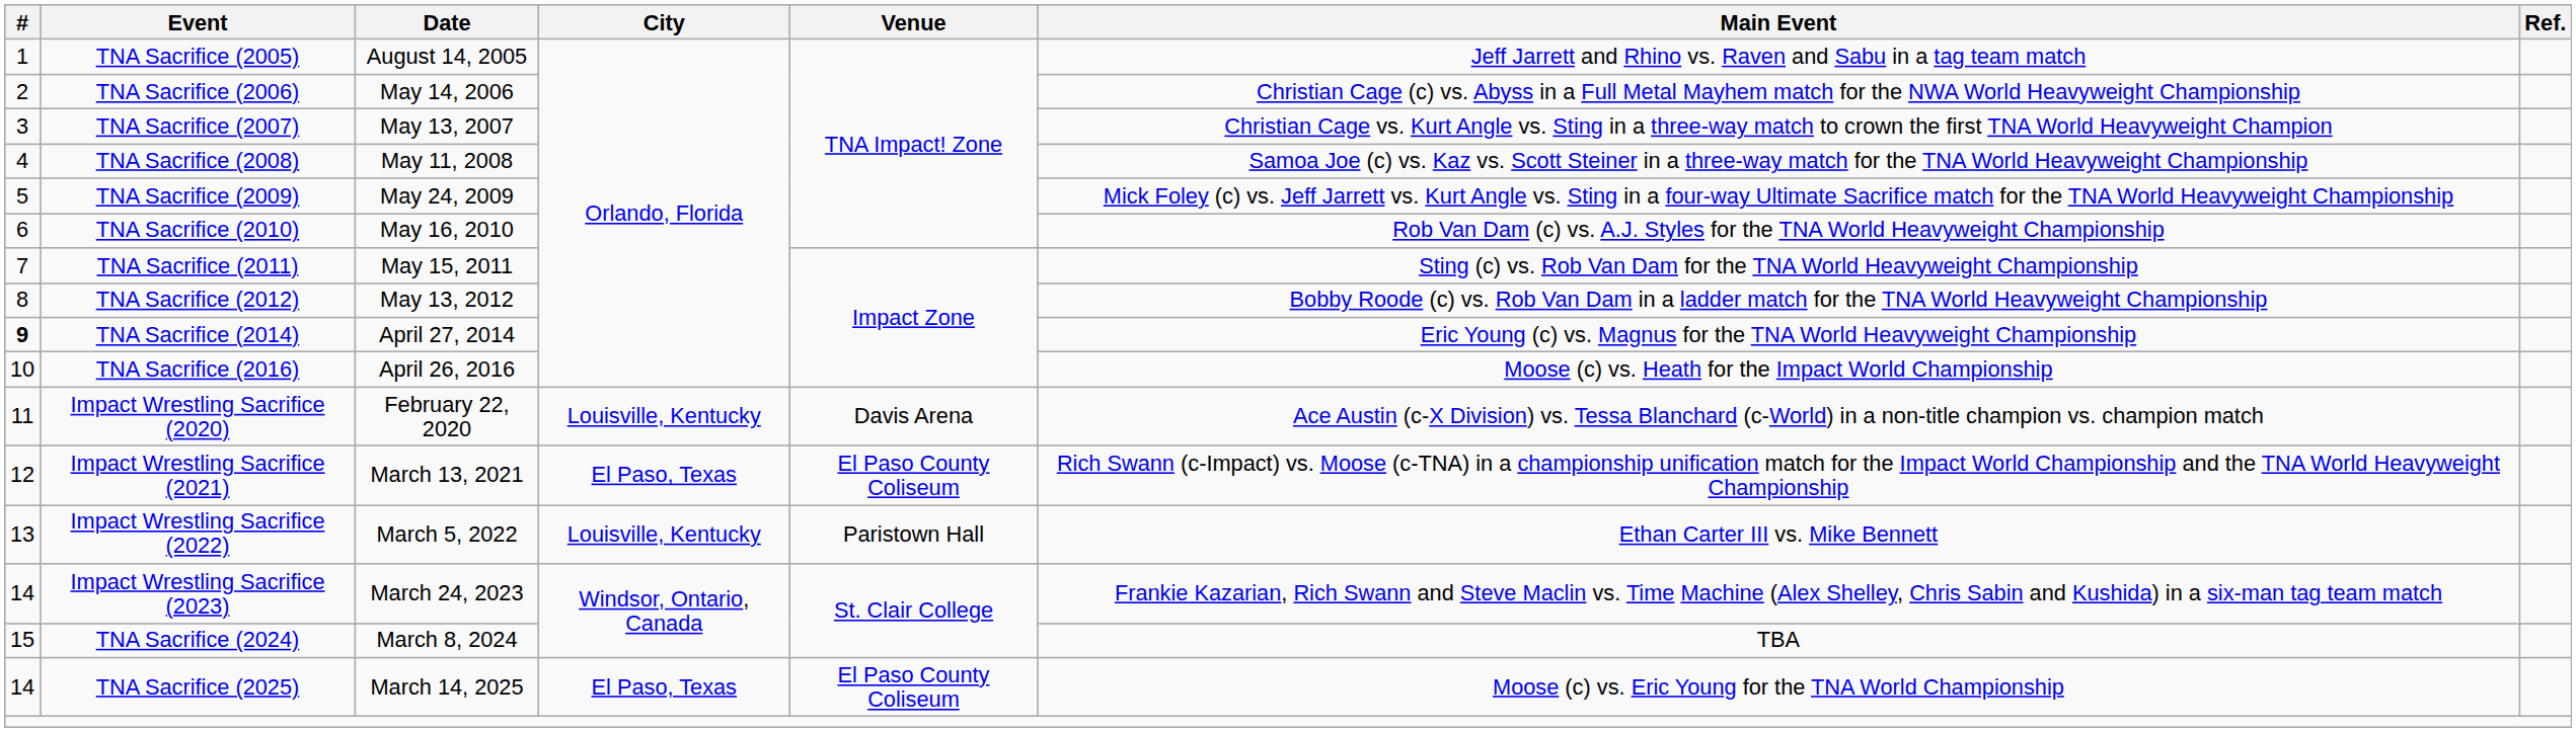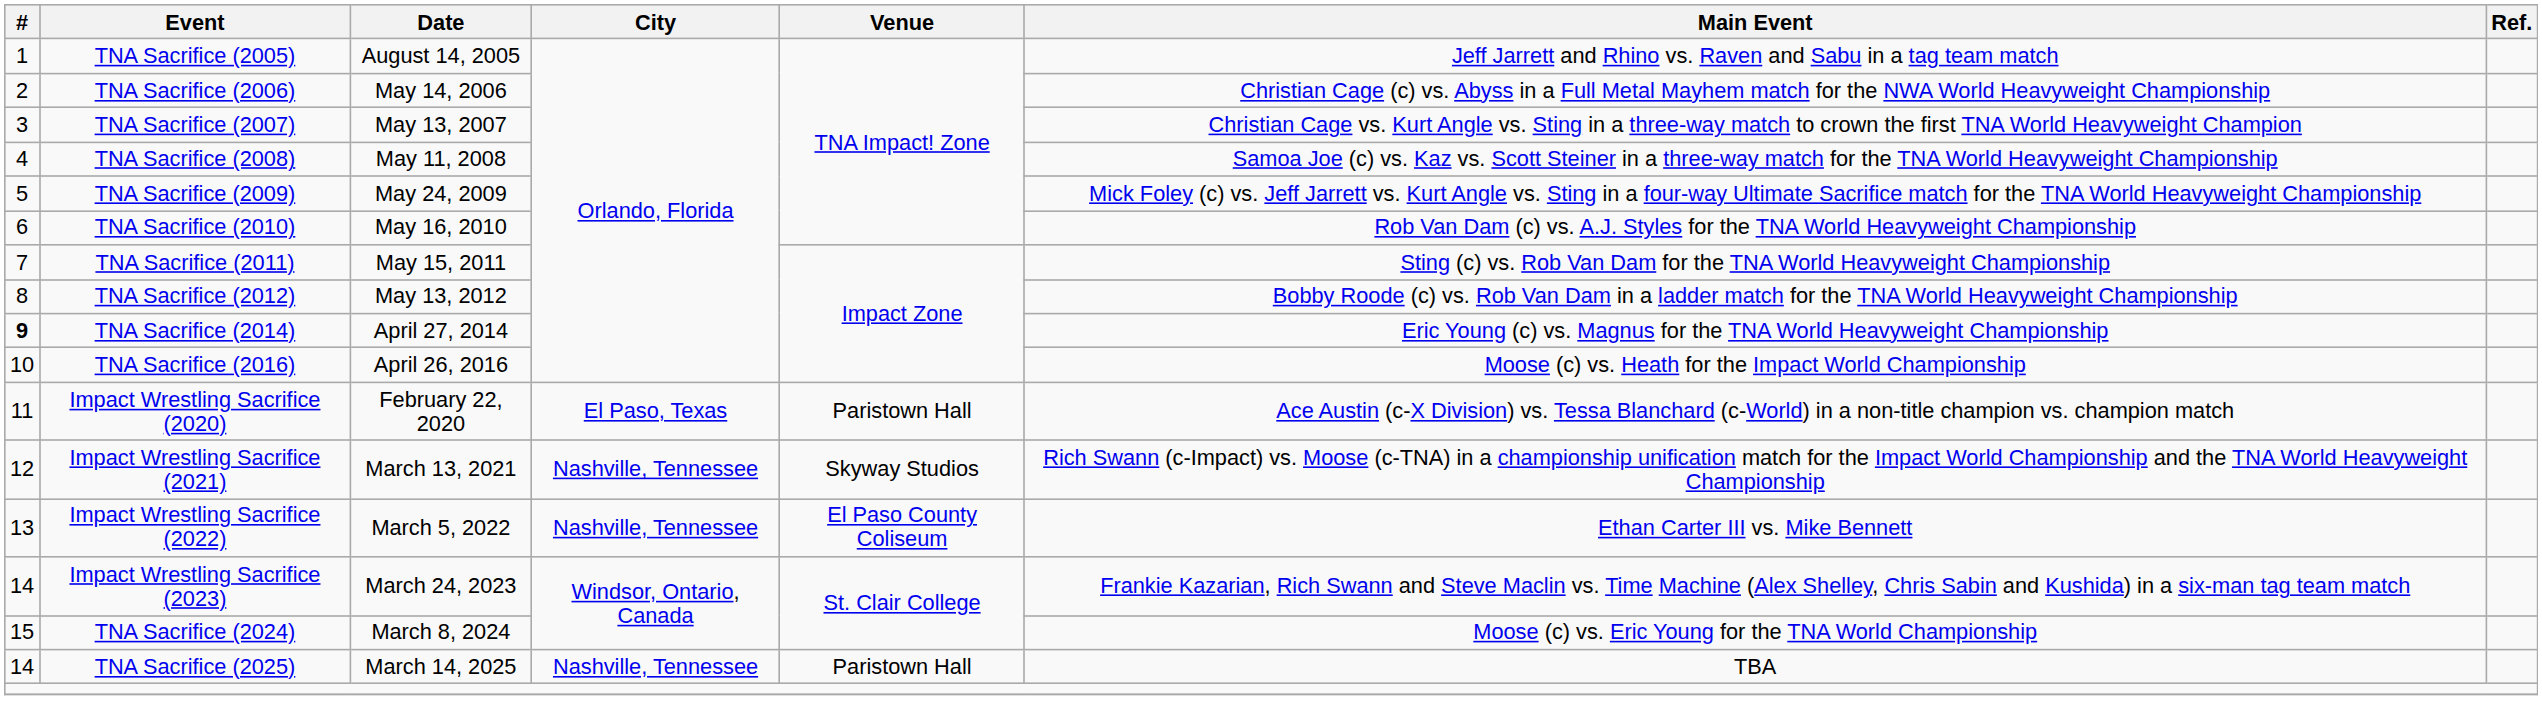 <table class="mw-datatable wikitable sortable succession-box" style="font-size:85%; text-align:center;" width="100%">
 <tr>
 <th>#</th>
 <th>Event</th>
 <th>Date</th>
 <th>City</th>
 <th>Venue</th>
 <th>Main Event</th>
 <th>Ref.</th>
 </tr>
 <tr>
 <td>1</td>
 <td><a href='#'>TNA Sacrifice (2005)</a></td>
 <td>August 14, 2005</td>
 <td rowspan="10"><a href='#'>Orlando, Florida</a></td>
 <td rowspan="6"><a href='#'>TNA Impact! Zone</a></td>
 <td><a href='#'>Jeff Jarrett</a> and <a href='#'>Rhino</a> vs. <a href='#'>Raven</a> and <a href='#'>Sabu</a> in a <a href='#'>tag team match</a></td>
 <td></td>
 </tr>
 <tr>
 <td>2</td>
 <td><a href='#'>TNA Sacrifice (2006)</a></td>
 <td>May 14, 2006</td>
 <td><a href='#'>Christian Cage</a> (c) vs. <a href='#'>Abyss</a> in a <a href='#'>Full Metal Mayhem match</a> for the <a href='#'>NWA World Heavyweight Championship</a></td>
 <td></td>
 </tr>
 <tr>
 <td>3</td>
 <td><a href='#'>TNA Sacrifice (2007)</a></td>
 <td>May 13, 2007</td>
 <td><a href='#'>Christian Cage</a> vs. <a href='#'>Kurt Angle</a> vs. <a href='#'>Sting</a> in a <a href='#'>three-way match</a> to crown the first <a href='#'>TNA World Heavyweight Champion</a></td>
 <td></td>
 </tr>
 <tr>
 <td>4</td>
 <td><a href='#'>TNA Sacrifice (2008)</a></td>
 <td>May 11, 2008</td>
 <td><a href='#'>Samoa Joe</a> (c) vs. <a href='#'>Kaz</a> vs. <a href='#'>Scott Steiner</a> in a <a href='#'>three-way match</a> for the <a href='#'>TNA World Heavyweight Championship</a></td>
 <td></td>
 </tr>
 <tr>
 <td>5</td>
 <td><a href='#'>TNA Sacrifice (2009)</a></td>
 <td>May 24, 2009</td>
 <td><a href='#'>Mick Foley</a> (c) vs. <a href='#'>Jeff Jarrett</a> vs. <a href='#'>Kurt Angle</a> vs. <a href='#'>Sting</a> in a <a href='#'>four-way Ultimate Sacrifice match</a> for the <a href='#'>TNA World Heavyweight Championship</a></td>
 <td></td>
 </tr>
 <tr>
 <td>6</td>
 <td><a href='#'>TNA Sacrifice (2010)</a></td>
 <td>May 16, 2010</td>
 <td><a href='#'>Rob Van Dam</a> (c) vs. <a href='#'>A.J. Styles</a> for the <a href='#'>TNA World Heavyweight Championship</a></td>
 <td></td>
 </tr>
 <tr>
 <td>7</td>
 <td><a href='#'>TNA Sacrifice (2011)</a></td>
 <td>May 15, 2011</td>
 <td rowspan="4"><a href='#'>Impact Zone</a></td>
 <td><a href='#'>Sting</a> (c) vs. <a href='#'>Rob Van Dam</a> for the <a href='#'>TNA World Heavyweight Championship</a></td>
 <td></td>
 </tr>
 <tr>
 <td>8</td>
 <td><a href='#'>TNA Sacrifice (2012)</a></td>
 <td>May 13, 2012</td>
 <td><a href='#'>Bobby Roode</a> (c) vs. <a href='#'>Rob Van Dam</a> in a <a href='#'>ladder match</a> for the <a href='#'>TNA World Heavyweight Championship</a></td>
 <td></td>
 </tr>
 <tr>
 <td><strong>9</strong></td>
 <td><a href='#'>TNA Sacrifice (2014)</a></td>
 <td>April 27, 2014</td>
 <td><a href='#'>Eric Young</a> (c) vs. <a href='#'>Magnus</a> for the <a href='#'>TNA World Heavyweight Championship</a></td>
 <td></td>
 </tr>
 <tr>
 <td>10</td>
 <td><a href='#'>TNA Sacrifice (2016)</a></td>
 <td>April 26, 2016</td>
 <td><a href='#'>Moose</a> (c) vs. <a href='#'>Heath</a> for the <a href='#'>Impact World Championship</a></td>
 <td></td>
 </tr>
 <tr>
 <td>11</td>
 <td><a href='#'>Impact Wrestling Sacrifice (2020)</a></td>
 <td>February 22, 2020</td>
-<td><a href='#'>Louisville, Kentucky</a></td>
-<td>Davis Arena</td>
+<td><a href='#'>El Paso, Texas</a></td>
+<td>Paristown Hall</td>
 <td><a href='#'>Ace Austin</a> (c-<a href='#'>X Division</a>) vs. <a href='#'>Tessa Blanchard</a> (c-<a href='#'>World</a>) in a non-title champion vs. champion match</td>
 <td></td>
 </tr>
 <tr>
 <td>12</td>
 <td><a href='#'>Impact Wrestling Sacrifice (2021)</a></td>
 <td>March 13, 2021</td>
-<td><a href='#'>El Paso, Texas</a></td>
-<td><a href='#'>El Paso County Coliseum</a></td>
+<td><a href='#'>Nashville, Tennessee</a></td>
+<td>Skyway Studios</td>
 <td><a href='#'>Rich Swann</a> (c-Impact) vs. <a href='#'>Moose</a> (c-TNA) in a <a href='#'>championship unification</a> match for the <a href='#'>Impact World Championship</a> and the <a href='#'>TNA World Heavyweight Championship</a></td>
 <td></td>
 </tr>
 <tr>
 <td>13</td>
 <td><a href='#'>Impact Wrestling Sacrifice (2022)</a></td>
 <td>March 5, 2022</td>
-<td><a href='#'>Louisville, Kentucky</a></td>
-<td>Paristown Hall</td>
+<td><a href='#'>Nashville, Tennessee</a></td>
+<td><a href='#'>El Paso County Coliseum</a></td>
 <td><a href='#'>Ethan Carter III</a> vs. <a href='#'>Mike Bennett</a></td>
 <td></td>
 </tr>
 <tr>
 <td>14</td>
 <td><a href='#'>Impact Wrestling Sacrifice (2023)</a></td>
 <td>March 24, 2023</td>
 <td rowspan="2"><a href='#'>Windsor, Ontario</a>, <a href='#'>Canada</a></td>
 <td rowspan="2"><a href='#'>St. Clair College</a></td>
 <td><a href='#'>Frankie Kazarian</a>, <a href='#'>Rich Swann</a> and <a href='#'>Steve Maclin</a> vs. <a href='#'>Time</a> <a href='#'>Machine</a> (<a href='#'>Alex Shelley</a>, <a href='#'>Chris Sabin</a> and <a href='#'>Kushida</a>) in a <a href='#'>six-man tag team match</a></td>
 <td></td>
 </tr>
 <tr>
 <td>15</td>
 <td><a href='#'>TNA Sacrifice (2024)</a></td>
 <td>March 8, 2024</td>
-<td>TBA</td>
+<td><a href='#'>Moose</a> (c) vs. <a href='#'>Eric Young</a> for the <a href='#'>TNA World Championship</a></td>
 <td></td>
 </tr>
 <tr>
 <td>14</td>
 <td><a href='#'>TNA Sacrifice (2025)</a></td>
 <td>March 14, 2025</td>
-<td><a href='#'>El Paso, Texas</a></td>
-<td><a href='#'>El Paso County Coliseum</a></td>
-<td><a href='#'>Moose</a> (c) vs. <a href='#'>Eric Young</a> for the <a href='#'>TNA World Championship</a></td>
+<td><a href='#'>Nashville, Tennessee</a></td>
+<td>Paristown Hall</td>
+<td>TBA</td>
 <td></td>
 </tr>
 <tr>
 <td colspan="11"></td>
 </tr>
 <tr>
 </tr>
 </table>
